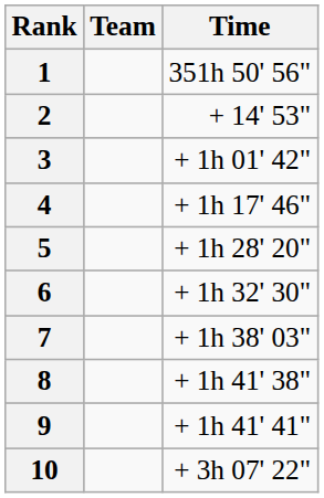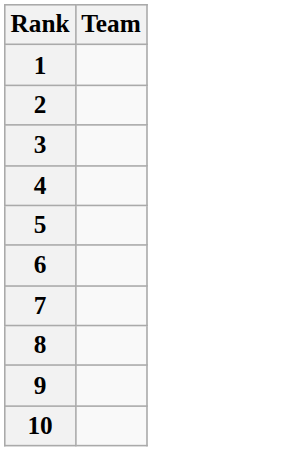 <table class="wikitable">
 <tr>
 <th scope="col">Rank</th>
 <th scope="col">Team</th>
-<th scope="col">Time</th>
 </tr>
 <tr>
 <th scope="row">1</th>
 <td></td>
-<td style="text-align:right;">351h 50' 56"</td>
 </tr>
 <tr>
 <th scope="row">2</th>
 <td></td>
-<td style="text-align:right;">+ 14' 53"</td>
 </tr>
 <tr>
 <th scope="row">3</th>
 <td></td>
-<td style="text-align:right;">+ 1h 01' 42"</td>
 </tr>
 <tr>
 <th scope="row">4</th>
 <td></td>
-<td style="text-align:right;">+ 1h 17' 46"</td>
 </tr>
 <tr>
 <th scope="row">5</th>
 <td></td>
-<td style="text-align:right;">+ 1h 28' 20"</td>
 </tr>
 <tr>
 <th scope="row">6</th>
 <td></td>
-<td style="text-align:right;">+ 1h 32' 30"</td>
 </tr>
 <tr>
 <th scope="row">7</th>
 <td></td>
-<td style="text-align:right;">+ 1h 38' 03"</td>
 </tr>
 <tr>
 <th scope="row">8</th>
 <td></td>
-<td style="text-align:right;">+ 1h 41' 38"</td>
 </tr>
 <tr>
 <th scope="row">9</th>
 <td></td>
-<td style="text-align:right;">+ 1h 41' 41"</td>
 </tr>
 <tr>
 <th scope="row">10</th>
 <td></td>
-<td style="text-align:right;">+ 3h 07' 22"</td>
 </tr>
 </table>
